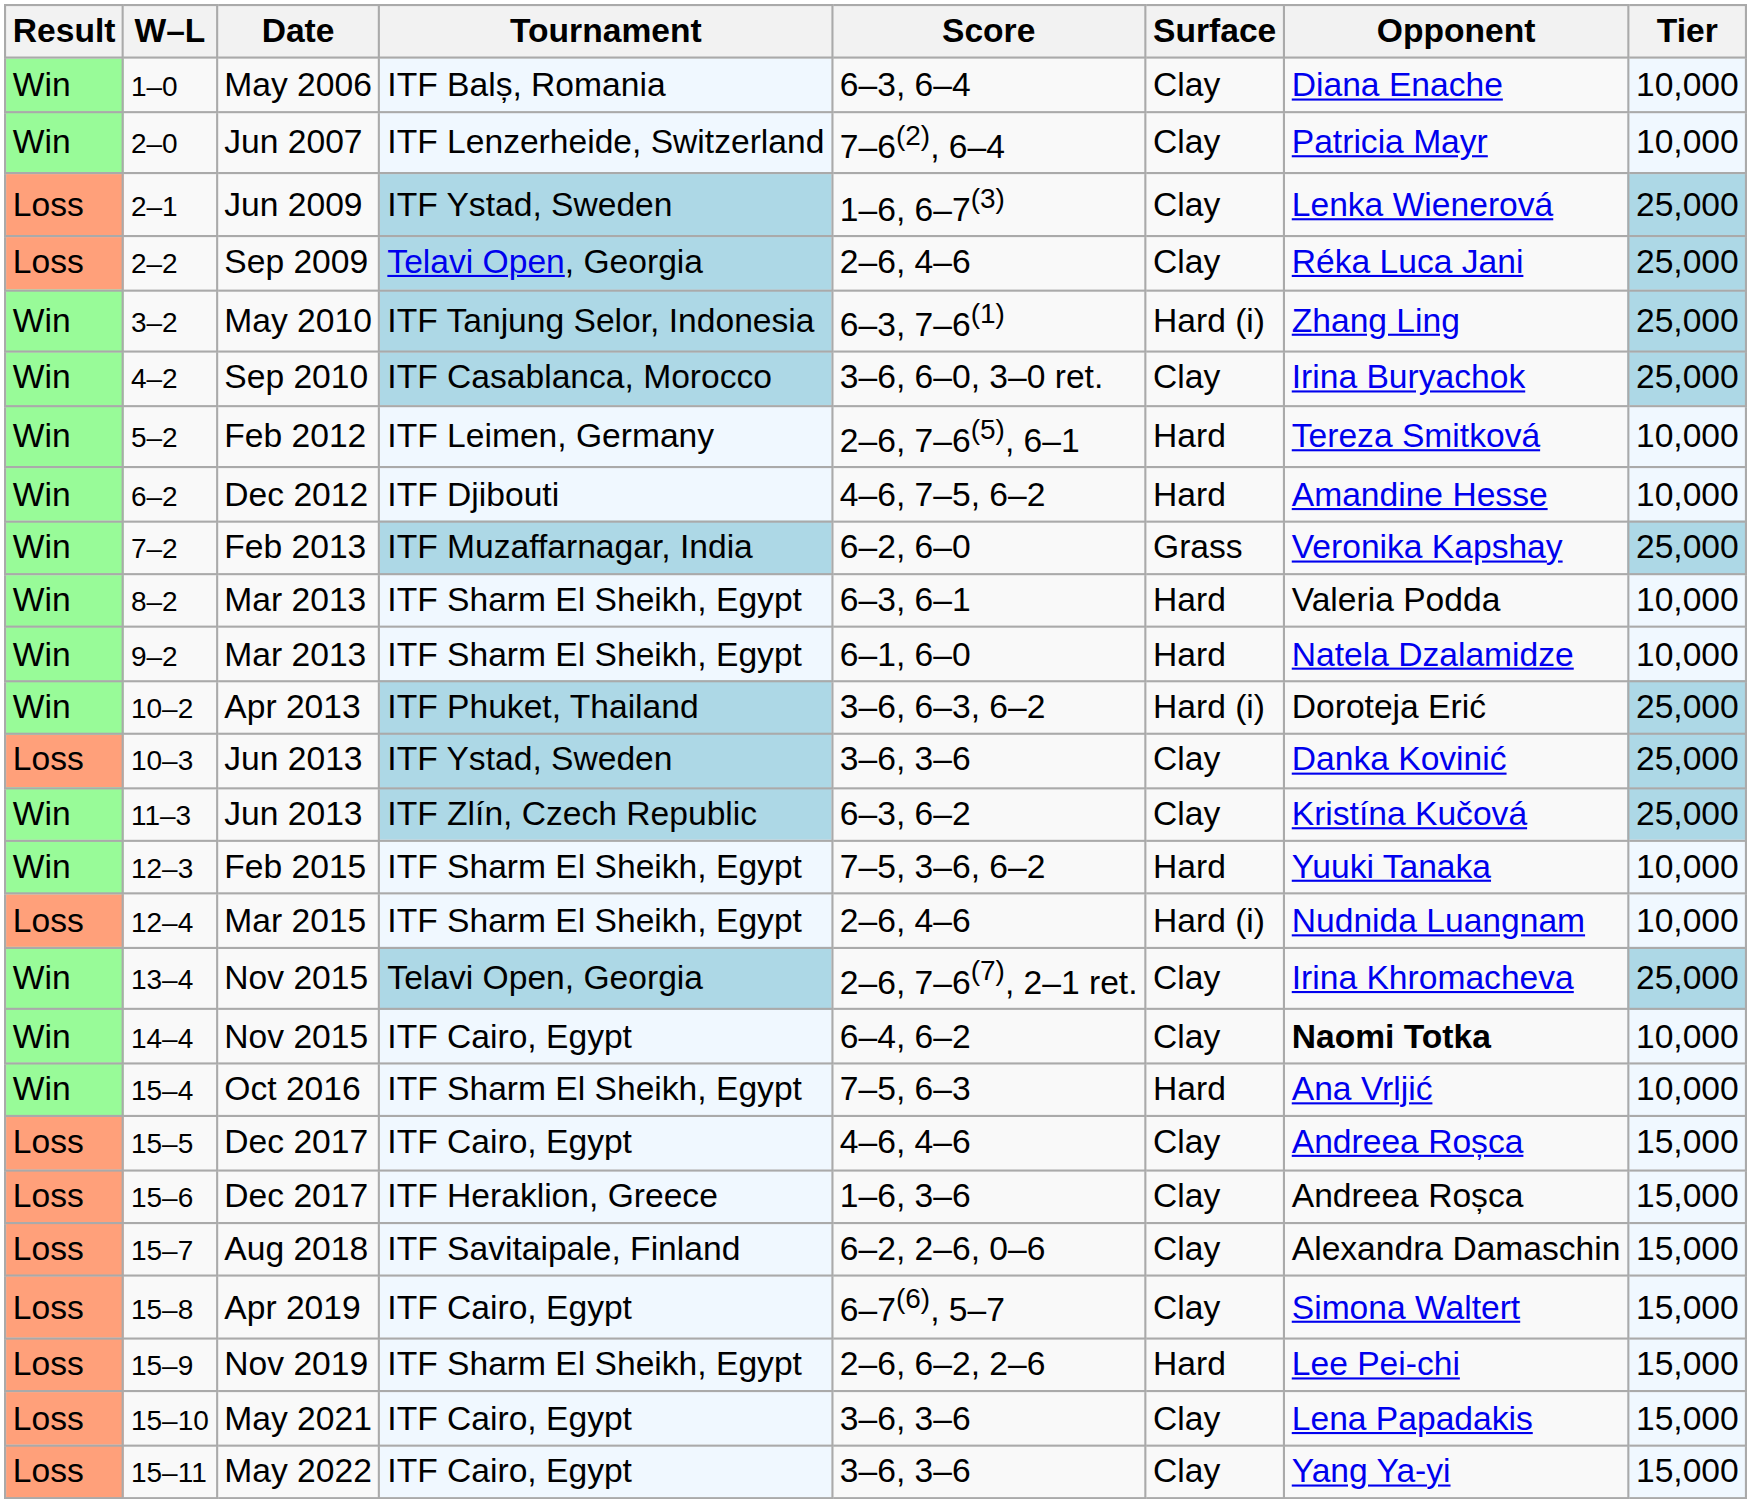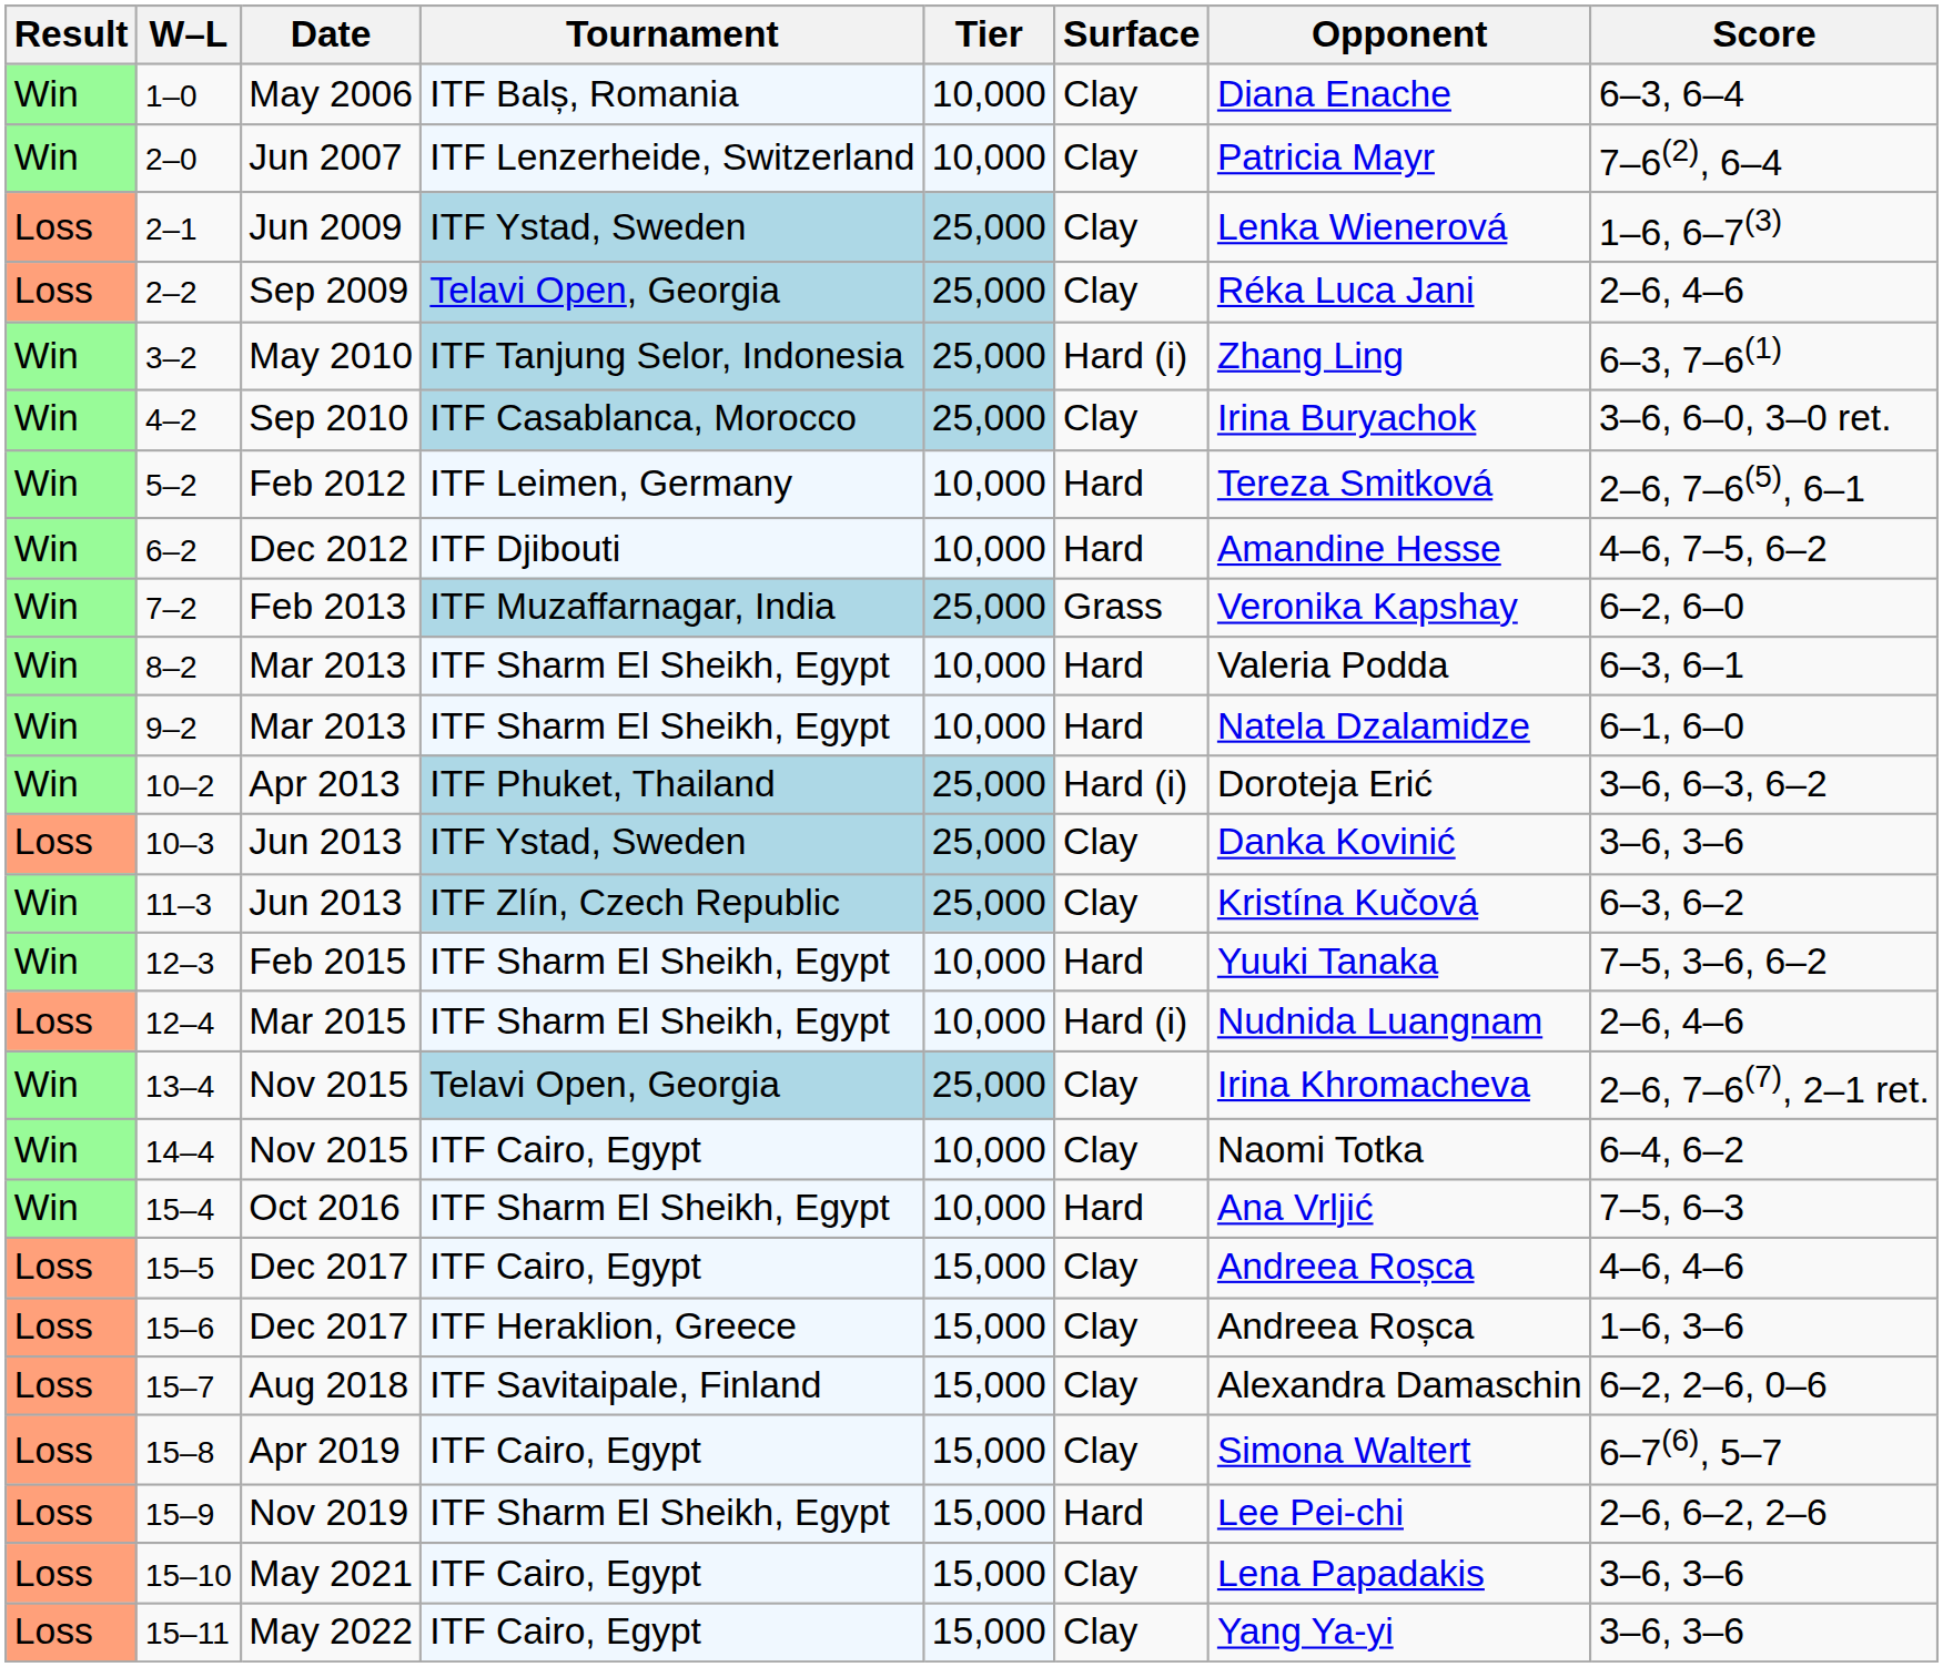 <table class="sortable wikitable">
 <tr>
 <th>Result</th>
 <th class="unsortable">W–L</th>
 <th>Date</th>
 <th>Tournament</th>
-<th class="unsortable">Score</th>
+<th>Tier</th>
 <th>Surface</th>
 <th>Opponent</th>
-<th>Tier</th>
+<th class="unsortable">Score</th>
 </tr>
 <tr>
 <td style="background:#98fb98;">Win</td>
 <td><small>1–0</small></td>
 <td>May 2006</td>
 <td style="background:#f0f8ff;">ITF Balș, Romania</td>
-<td>6–3, 6–4</td>
+<td style="background:#f0f8ff;">10,000</td>
 <td>Clay</td>
 <td> <a href='#'>Diana Enache</a></td>
-<td style="background:#f0f8ff;">10,000</td>
+<td>6–3, 6–4</td>
 </tr>
 <tr>
 <td style="background:#98fb98;">Win</td>
 <td><small>2–0</small></td>
 <td>Jun 2007</td>
 <td style="background:#f0f8ff;">ITF Lenzerheide, Switzerland</td>
-<td>7–6<sup>(2)</sup>, 6–4</td>
+<td style="background:#f0f8ff;">10,000</td>
 <td>Clay</td>
 <td> <a href='#'>Patricia Mayr</a></td>
-<td style="background:#f0f8ff;">10,000</td>
+<td>7–6<sup>(2)</sup>, 6–4</td>
 </tr>
 <tr>
 <td style="background:#ffa07a;">Loss</td>
 <td><small>2–1</small></td>
 <td>Jun 2009</td>
 <td style="background:lightblue;">ITF Ystad, Sweden</td>
-<td>1–6, 6–7<sup>(3)</sup></td>
+<td style="background:lightblue;">25,000</td>
 <td>Clay</td>
 <td> <a href='#'>Lenka Wienerová</a></td>
-<td style="background:lightblue;">25,000</td>
+<td>1–6, 6–7<sup>(3)</sup></td>
 </tr>
 <tr>
 <td style="background:#ffa07a;">Loss</td>
 <td><small>2–2</small></td>
 <td>Sep 2009</td>
 <td style="background:lightblue;"><a href='#'>Telavi Open</a>, Georgia</td>
-<td>2–6, 4–6</td>
+<td style="background:lightblue;">25,000</td>
 <td>Clay</td>
 <td> <a href='#'>Réka Luca Jani</a></td>
-<td style="background:lightblue;">25,000</td>
+<td>2–6, 4–6</td>
 </tr>
 <tr>
 <td style="background:#98fb98;">Win</td>
 <td><small>3–2</small></td>
 <td>May 2010</td>
 <td style="background:lightblue;">ITF Tanjung Selor, Indonesia</td>
-<td>6–3, 7–6<sup>(1)</sup></td>
+<td style="background:lightblue;">25,000</td>
 <td>Hard (i)</td>
 <td> <a href='#'>Zhang Ling</a></td>
-<td style="background:lightblue;">25,000</td>
+<td>6–3, 7–6<sup>(1)</sup></td>
 </tr>
 <tr>
 <td style="background:#98fb98;">Win</td>
 <td><small>4–2</small></td>
 <td>Sep 2010</td>
 <td style="background:lightblue;">ITF Casablanca, Morocco</td>
-<td>3–6, 6–0, 3–0 ret.</td>
+<td style="background:lightblue;">25,000</td>
 <td>Clay</td>
 <td> <a href='#'>Irina Buryachok</a></td>
-<td style="background:lightblue;">25,000</td>
+<td>3–6, 6–0, 3–0 ret.</td>
 </tr>
 <tr>
 <td style="background:#98fb98;">Win</td>
 <td><small>5–2</small></td>
 <td>Feb 2012</td>
 <td style="background:#f0f8ff;">ITF Leimen, Germany</td>
-<td>2–6, 7–6<sup>(5)</sup>, 6–1</td>
+<td style="background:#f0f8ff;">10,000</td>
 <td>Hard</td>
 <td> <a href='#'>Tereza Smitková</a></td>
-<td style="background:#f0f8ff;">10,000</td>
+<td>2–6, 7–6<sup>(5)</sup>, 6–1</td>
 </tr>
 <tr>
 <td style="background:#98fb98;">Win</td>
 <td><small>6–2</small></td>
 <td>Dec 2012</td>
 <td style="background:#f0f8ff;">ITF Djibouti</td>
-<td>4–6, 7–5, 6–2</td>
+<td style="background:#f0f8ff;">10,000</td>
 <td>Hard</td>
 <td> <a href='#'>Amandine Hesse</a></td>
-<td style="background:#f0f8ff;">10,000</td>
+<td>4–6, 7–5, 6–2</td>
 </tr>
 <tr>
 <td style="background:#98fb98;">Win</td>
 <td><small>7–2</small></td>
 <td>Feb 2013</td>
 <td style="background:lightblue;">ITF Muzaffarnagar, India</td>
-<td>6–2, 6–0</td>
+<td style="background:lightblue;">25,000</td>
 <td>Grass</td>
 <td> <a href='#'>Veronika Kapshay</a></td>
-<td style="background:lightblue;">25,000</td>
+<td>6–2, 6–0</td>
 </tr>
 <tr>
 <td style="background:#98fb98;">Win</td>
 <td><small>8–2</small></td>
 <td>Mar 2013</td>
 <td style="background:#f0f8ff;">ITF Sharm El Sheikh, Egypt</td>
-<td>6–3, 6–1</td>
+<td style="background:#f0f8ff;">10,000</td>
 <td>Hard</td>
 <td> Valeria Podda</td>
-<td style="background:#f0f8ff;">10,000</td>
+<td>6–3, 6–1</td>
 </tr>
 <tr>
 <td style="background:#98fb98;">Win</td>
 <td><small>9–2</small></td>
 <td>Mar 2013</td>
 <td style="background:#f0f8ff;">ITF Sharm El Sheikh, Egypt</td>
-<td>6–1, 6–0</td>
+<td style="background:#f0f8ff;">10,000</td>
 <td>Hard</td>
 <td> <a href='#'>Natela Dzalamidze</a></td>
-<td style="background:#f0f8ff;">10,000</td>
+<td>6–1, 6–0</td>
 </tr>
 <tr>
 <td style="background:#98fb98;">Win</td>
 <td><small>10–2</small></td>
 <td>Apr 2013</td>
 <td style="background:lightblue;">ITF Phuket, Thailand</td>
-<td>3–6, 6–3, 6–2</td>
+<td style="background:lightblue;">25,000</td>
 <td>Hard (i)</td>
 <td> Doroteja Erić</td>
-<td style="background:lightblue;">25,000</td>
+<td>3–6, 6–3, 6–2</td>
 </tr>
 <tr>
 <td style="background:#ffa07a;">Loss</td>
 <td><small>10–3</small></td>
 <td>Jun 2013</td>
 <td style="background:lightblue;">ITF Ystad, Sweden</td>
-<td>3–6, 3–6</td>
+<td style="background:lightblue;">25,000</td>
 <td>Clay</td>
 <td> <a href='#'>Danka Kovinić</a></td>
-<td style="background:lightblue;">25,000</td>
+<td>3–6, 3–6</td>
 </tr>
 <tr>
 <td style="background:#98fb98;">Win</td>
 <td><small>11–3</small></td>
 <td>Jun 2013</td>
 <td style="background:lightblue;">ITF Zlín, Czech Republic</td>
-<td>6–3, 6–2</td>
+<td style="background:lightblue;">25,000</td>
 <td>Clay</td>
 <td> <a href='#'>Kristína Kučová</a></td>
-<td style="background:lightblue;">25,000</td>
+<td>6–3, 6–2</td>
 </tr>
 <tr>
 <td style="background:#98fb98;">Win</td>
 <td><small>12–3</small></td>
 <td>Feb 2015</td>
 <td style="background:#f0f8ff;">ITF Sharm El Sheikh, Egypt</td>
-<td>7–5, 3–6, 6–2</td>
+<td style="background:#f0f8ff;">10,000</td>
 <td>Hard</td>
 <td> <a href='#'>Yuuki Tanaka</a></td>
-<td style="background:#f0f8ff;">10,000</td>
+<td>7–5, 3–6, 6–2</td>
 </tr>
 <tr>
 <td style="background:#ffa07a;">Loss</td>
 <td><small>12–4</small></td>
 <td>Mar 2015</td>
 <td style="background:#f0f8ff;">ITF Sharm El Sheikh, Egypt</td>
-<td>2–6, 4–6</td>
+<td style="background:#f0f8ff;">10,000</td>
 <td>Hard (i)</td>
 <td> <a href='#'>Nudnida Luangnam</a></td>
-<td style="background:#f0f8ff;">10,000</td>
+<td>2–6, 4–6</td>
 </tr>
 <tr>
 <td style="background:#98fb98;">Win</td>
 <td><small>13–4</small></td>
 <td>Nov 2015</td>
 <td style="background:lightblue;">Telavi Open, Georgia</td>
-<td>2–6, 7–6<sup>(7)</sup>, 2–1 ret.</td>
+<td style="background:lightblue;">25,000</td>
 <td>Clay</td>
 <td> <a href='#'>Irina Khromacheva</a></td>
-<td style="background:lightblue;">25,000</td>
+<td>2–6, 7–6<sup>(7)</sup>, 2–1 ret.</td>
 </tr>
 <tr>
 <td style="background:#98fb98;">Win</td>
 <td><small>14–4</small></td>
 <td>Nov 2015</td>
 <td style="background:#f0f8ff;">ITF Cairo, Egypt</td>
+<td style="background:#f0f8ff;">10,000</td>
+<td>Clay</td>
+<td> Naomi Totka</td>
 <td>6–4, 6–2</td>
-<td>Clay</td>
-<td><strong> Naomi Totka</strong></td>
-<td style="background:#f0f8ff;">10,000</td>
 </tr>
 <tr>
 <td style="background:#98fb98;">Win</td>
 <td><small>15–4</small></td>
 <td>Oct 2016</td>
 <td style="background:#f0f8ff;">ITF Sharm El Sheikh, Egypt</td>
-<td>7–5, 6–3</td>
+<td style="background:#f0f8ff;">10,000</td>
 <td>Hard</td>
 <td> <a href='#'>Ana Vrljić</a></td>
-<td style="background:#f0f8ff;">10,000</td>
+<td>7–5, 6–3</td>
 </tr>
 <tr>
 <td style="background:#ffa07a;">Loss</td>
 <td><small>15–5</small></td>
 <td>Dec 2017</td>
 <td style="background:#f0f8ff;">ITF Cairo, Egypt</td>
-<td>4–6, 4–6</td>
+<td style="background:#f0f8ff;">15,000</td>
 <td>Clay</td>
 <td> <a href='#'>Andreea Roșca</a></td>
-<td style="background:#f0f8ff;">15,000</td>
+<td>4–6, 4–6</td>
 </tr>
 <tr>
 <td style="background:#ffa07a;">Loss</td>
 <td><small>15–6</small></td>
 <td>Dec 2017</td>
 <td style="background:#f0f8ff;">ITF Heraklion, Greece</td>
-<td>1–6, 3–6</td>
+<td style="background:#f0f8ff;">15,000</td>
 <td>Clay</td>
 <td> Andreea Roșca</td>
-<td style="background:#f0f8ff;">15,000</td>
+<td>1–6, 3–6</td>
 </tr>
 <tr>
 <td style="background:#ffa07a;">Loss</td>
 <td><small>15–7</small></td>
 <td>Aug 2018</td>
 <td style="background:#f0f8ff;">ITF Savitaipale, Finland</td>
-<td>6–2, 2–6, 0–6</td>
+<td style="background:#f0f8ff;">15,000</td>
 <td>Clay</td>
 <td> Alexandra Damaschin</td>
-<td style="background:#f0f8ff;">15,000</td>
+<td>6–2, 2–6, 0–6</td>
 </tr>
 <tr>
 <td style="background:#ffa07a;">Loss</td>
 <td><small>15–8</small></td>
 <td>Apr 2019</td>
 <td style="background:#f0f8ff;">ITF Cairo, Egypt</td>
-<td>6–7<sup>(6)</sup>, 5–7</td>
+<td style="background:#f0f8ff;">15,000</td>
 <td>Clay</td>
 <td> <a href='#'>Simona Waltert</a></td>
-<td style="background:#f0f8ff;">15,000</td>
+<td>6–7<sup>(6)</sup>, 5–7</td>
 </tr>
 <tr>
 <td style="background:#ffa07a;">Loss</td>
 <td><small>15–9</small></td>
 <td>Nov 2019</td>
 <td style="background:#f0f8ff;">ITF Sharm El Sheikh, Egypt</td>
-<td>2–6, 6–2, 2–6</td>
+<td style="background:#f0f8ff;">15,000</td>
 <td>Hard</td>
 <td> <a href='#'>Lee Pei-chi</a></td>
-<td style="background:#f0f8ff;">15,000</td>
+<td>2–6, 6–2, 2–6</td>
 </tr>
 <tr>
 <td style="background:#ffa07a;">Loss</td>
 <td><small>15–10</small></td>
 <td>May 2021</td>
 <td style="background:#f0f8ff;">ITF Cairo, Egypt</td>
-<td>3–6, 3–6</td>
+<td style="background:#f0f8ff;">15,000</td>
 <td>Clay</td>
 <td> <a href='#'>Lena Papadakis</a></td>
-<td style="background:#f0f8ff;">15,000</td>
+<td>3–6, 3–6</td>
 </tr>
 <tr>
 <td style="background:#ffa07a;">Loss</td>
 <td><small>15–11</small></td>
 <td>May 2022</td>
 <td style="background:#f0f8ff;">ITF Cairo, Egypt</td>
-<td>3–6, 3–6</td>
+<td style="background:#f0f8ff;">15,000</td>
 <td>Clay</td>
 <td> <a href='#'>Yang Ya-yi</a></td>
-<td style="background:#f0f8ff;">15,000</td>
+<td>3–6, 3–6</td>
 </tr>
 </table>
